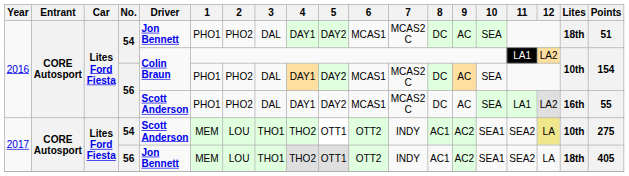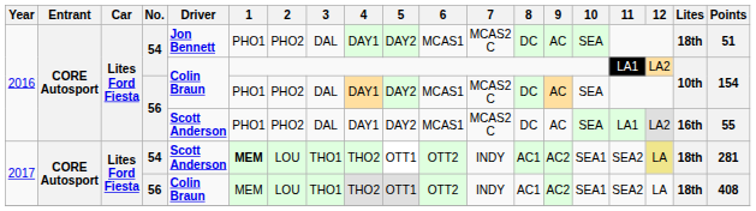 <table class="wikitable" border="1" style="text-align:center; font-size:90%;">
 <tr valign="top">
 <th>Year</th>
 <th>Entrant</th>
 <th>Car</th>
 <th>No.</th>
 <th>Driver</th>
 <th>1</th>
 <th>2</th>
 <th>3</th>
 <th>4</th>
 <th>5</th>
 <th>6</th>
 <th>7</th>
 <th>8</th>
 <th>9</th>
 <th>10</th>
 <th>11</th>
 <th>12</th>
 <th>Lites</th>
 <th>Points</th>
 </tr>
 <tr>
 <td rowspan=4><a href='#'>2016</a></td>
 <th rowspan=4>CORE Autosport</th>
 <th rowspan=4>Lites <a href='#'>Ford Fiesta</a></th>
 <th rowspan=2>54</th>
 <td align="left"> <strong><a href='#'>Jon Bennett</a></strong></td>
 <td>PHO1</td>
 <td>PHO2</td>
 <td>DAL</td>
 <td style="background:#DFFFDF;">DAY1<br></td>
 <td style="background:#DFFFDF;">DAY2<br></td>
 <td>MCAS1</td>
 <td>MCAS2<br>C<br></td>
 <td style="background:#DFFFDF;">DC<br></td>
 <td style="background:#DFFFDF;">AC<br></td>
 <td style="background:#DFFFDF;">SEA<br></td>
 <td colspan=2></td>
 <th>18th</th>
 <th>51</th>
 </tr>
 <tr>
 <td rowspan=2 align="left"> <strong><a href='#'>Colin Braun</a></strong></td>
 <td colspan=10></td>
 <td style="background:#000000; color:white"><span>LA1<br></span></td>
 <td style="background:#FFDF9F;">LA2<br></td>
 <th rowspan=2>10th</th>
 <th rowspan=2>154</th>
 </tr>
 <tr>
 <th rowspan=2>56</th>
 <td>PHO1</td>
 <td>PHO2</td>
 <td>DAL</td>
 <td style="background:#FFDF9F;">DAY1<br></td>
 <td style="background:#DFFFDF;">DAY2<br></td>
 <td>MCAS1</td>
 <td>MCAS2<br>C<br></td>
 <td style="background:#DFFFDF;">DC<br></td>
 <td style="background:#FFDF9F;">AC<br></td>
 <td>SEA</td>
 <td colspan=2></td>
 </tr>
 <tr>
 <td align="left"> <strong><a href='#'>Scott Anderson</a></strong></td>
 <td>PHO1</td>
 <td>PHO2</td>
 <td>DAL</td>
 <td>DAY1</td>
 <td>DAY2</td>
 <td>MCAS1</td>
 <td>MCAS2<br>C<br></td>
 <td>DC</td>
 <td>AC</td>
 <td style="background:#DFFFDF;">SEA<br></td>
 <td style="background:#DFFFDF;">LA1<br></td>
 <td style="background:#DFDFDF;">LA2<br></td>
 <th>16th</th>
 <th>55</th>
 </tr>
 <tr>
 <td rowspan=2><a href='#'>2017</a></td>
 <th rowspan=2 align="left">CORE Autosport</th>
 <th rowspan=2>Lites <a href='#'>Ford Fiesta</a></th>
 <th align="left">54</th>
 <td align="left"> <strong><a href='#'>Scott Anderson</a></strong></td>
-<td style="background:#DFFFDF;">MEM<br></td>
+<td style="background:#DFFFDF;"><strong>MEM<br></strong></td>
 <td style="background:#DFFFDF;">LOU<br></td>
 <td style="background:#DFFFDF;">THO1<br></td>
 <td style="background:#DFFFDF;">THO2<br></td>
 <td style="background:#FFFFFF;">OTT1<br></td>
 <td style="background:#DFFFDF;">OTT2<br></td>
 <td>INDY</td>
 <td style="background:#DFFFDF;">AC1<br></td>
 <td style="background:#DFFFDF;">AC2<br></td>
 <td>SEA1</td>
 <td>SEA2</td>
 <td style="background: khaki;">LA</td>
-<th>10th</th>
-<th>275</th>
+<th>18th</th>
+<th>281</th>
 </tr>
 <tr>
 <th align="left">56</th>
-<td align="left"> <strong><a href='#'>Jon Bennett</a></strong></td>
+<td align="left"> <strong><a href='#'>Colin Braun</a></strong></td>
 <td style="background:#DFFFDF;">MEM<br></td>
 <td style="background:#DFFFDF;">LOU<br></td>
 <td style="background:#DFFFDF;">THO1<br></td>
 <td style="background:#DFDFDF;">THO2<br></td>
 <td style="background:#DFDFDF;">OTT1<br></td>
 <td style="background:#DFFFDF;">OTT2<br></td>
 <td>INDY</td>
 <td>AC1<br></td>
 <td style="background:#DFFFDF;">AC2<br></td>
 <td>SEA1</td>
 <td>SEA2</td>
 <td>LA</td>
 <th>18th</th>
-<th>405</th>
+<th>408</th>
 </tr>
 <tr>
 </tr>
 </table>
